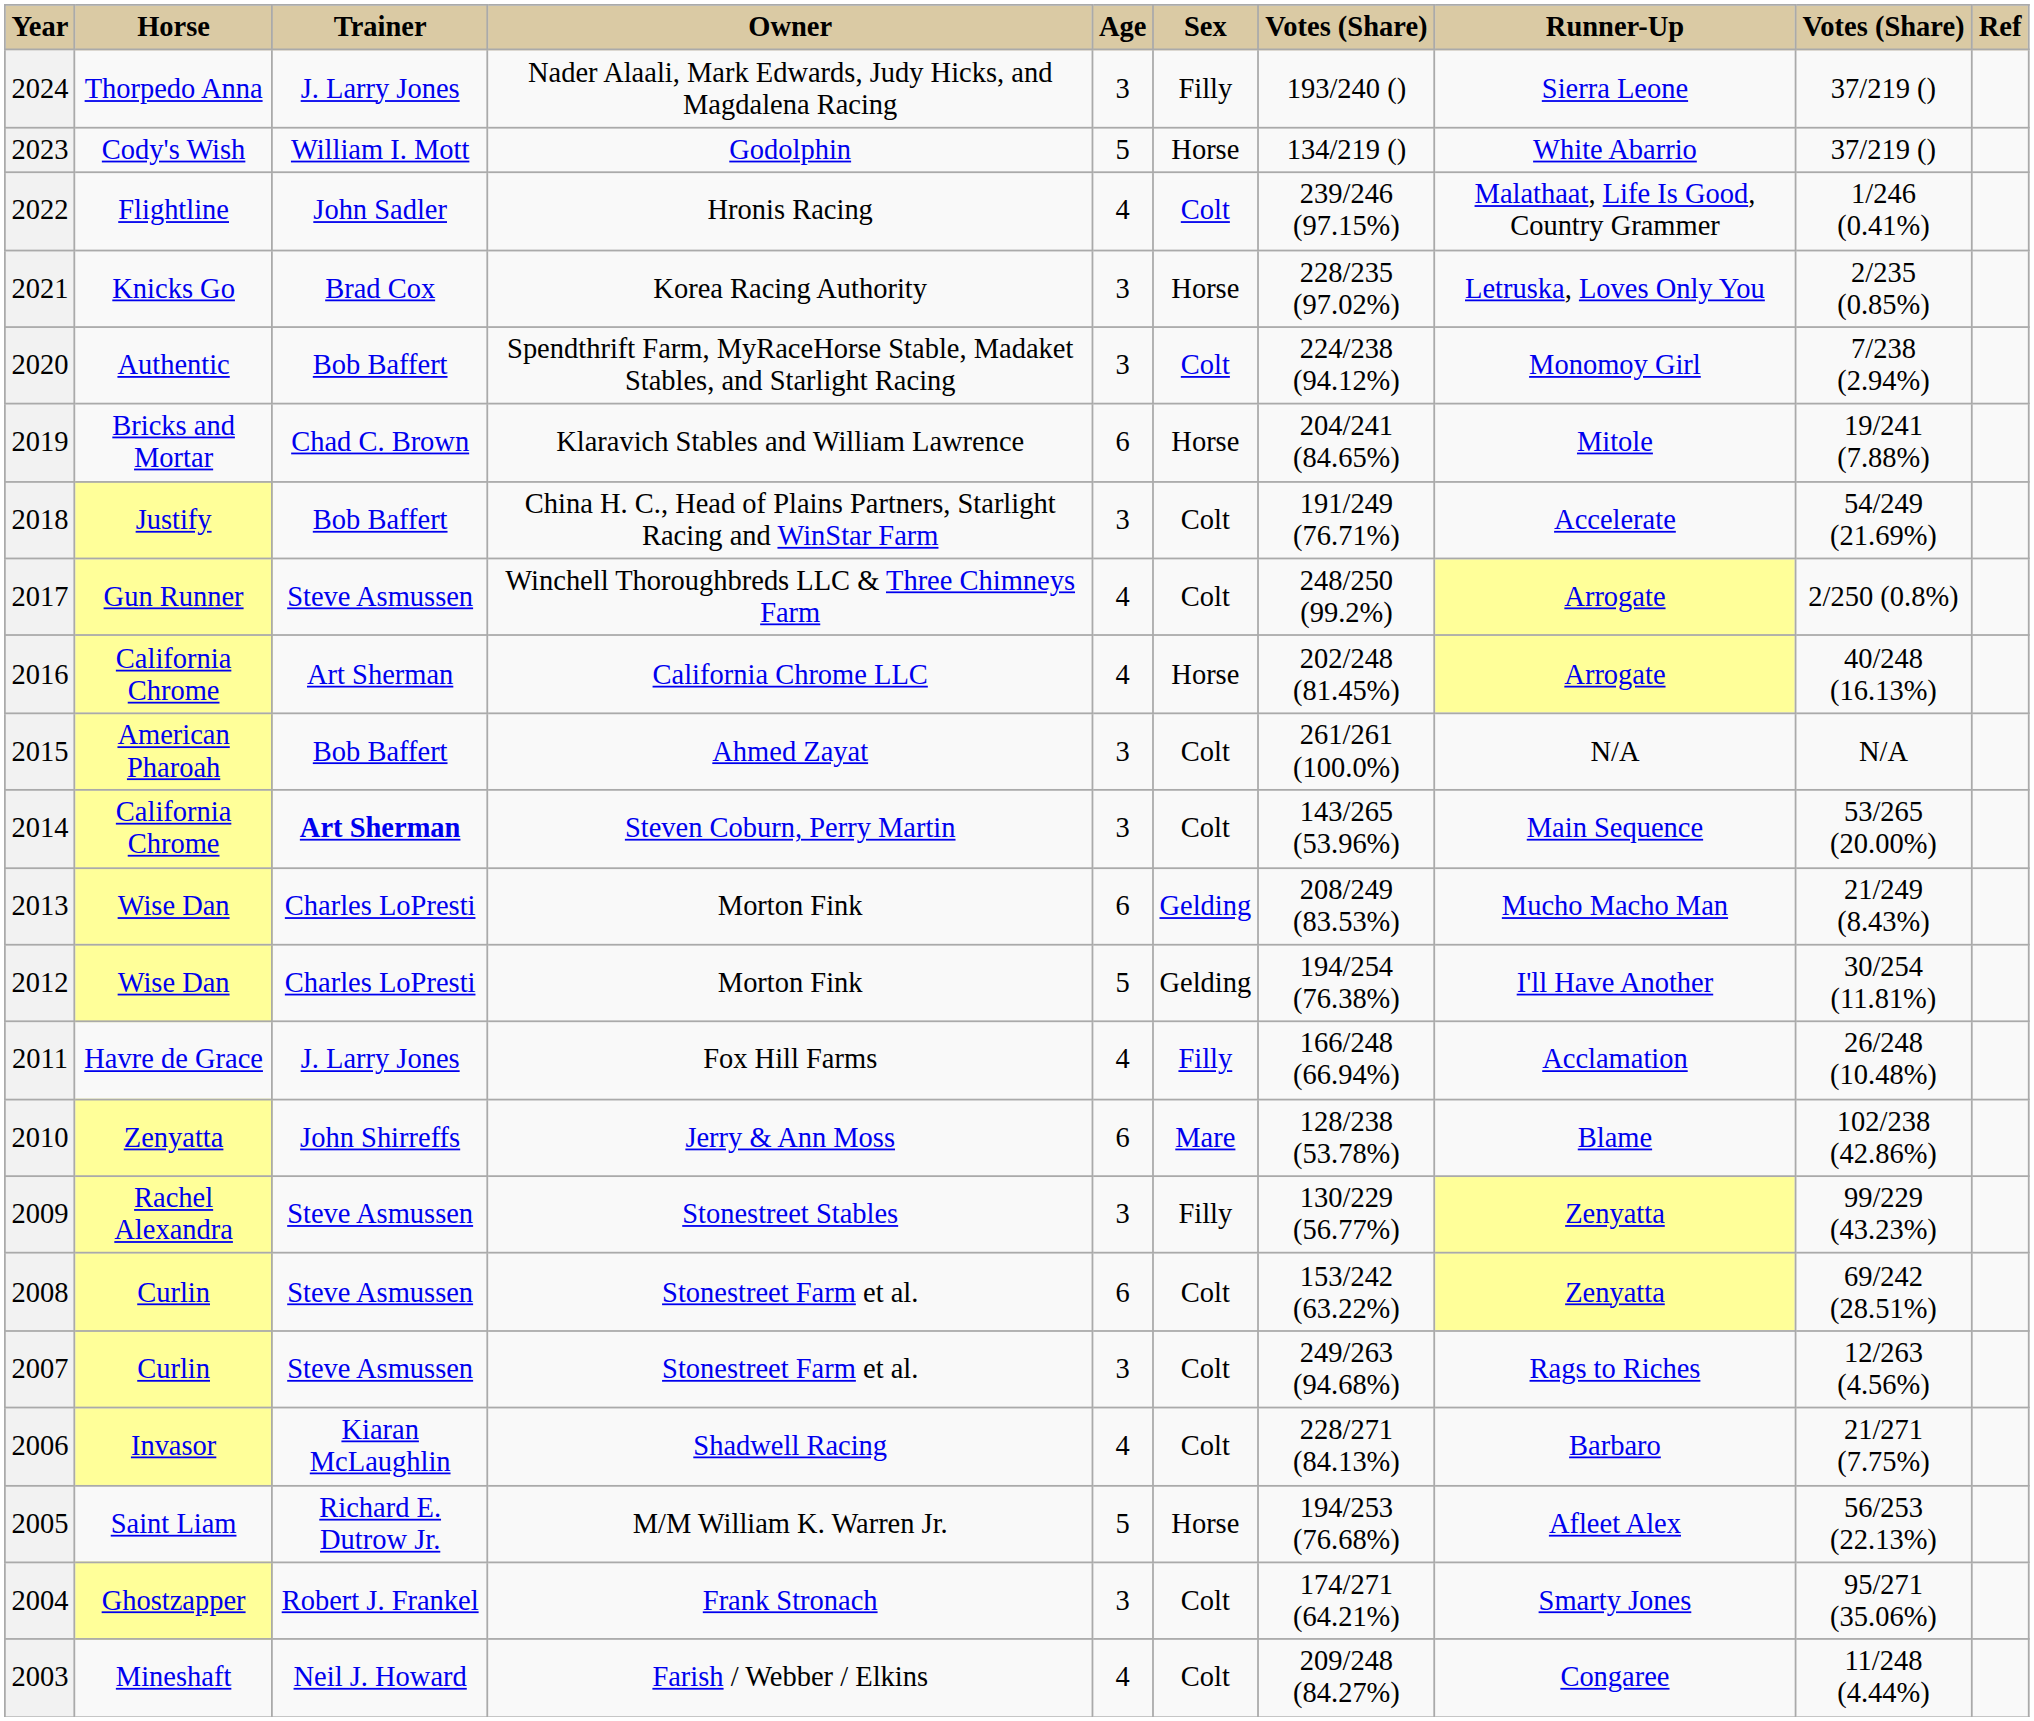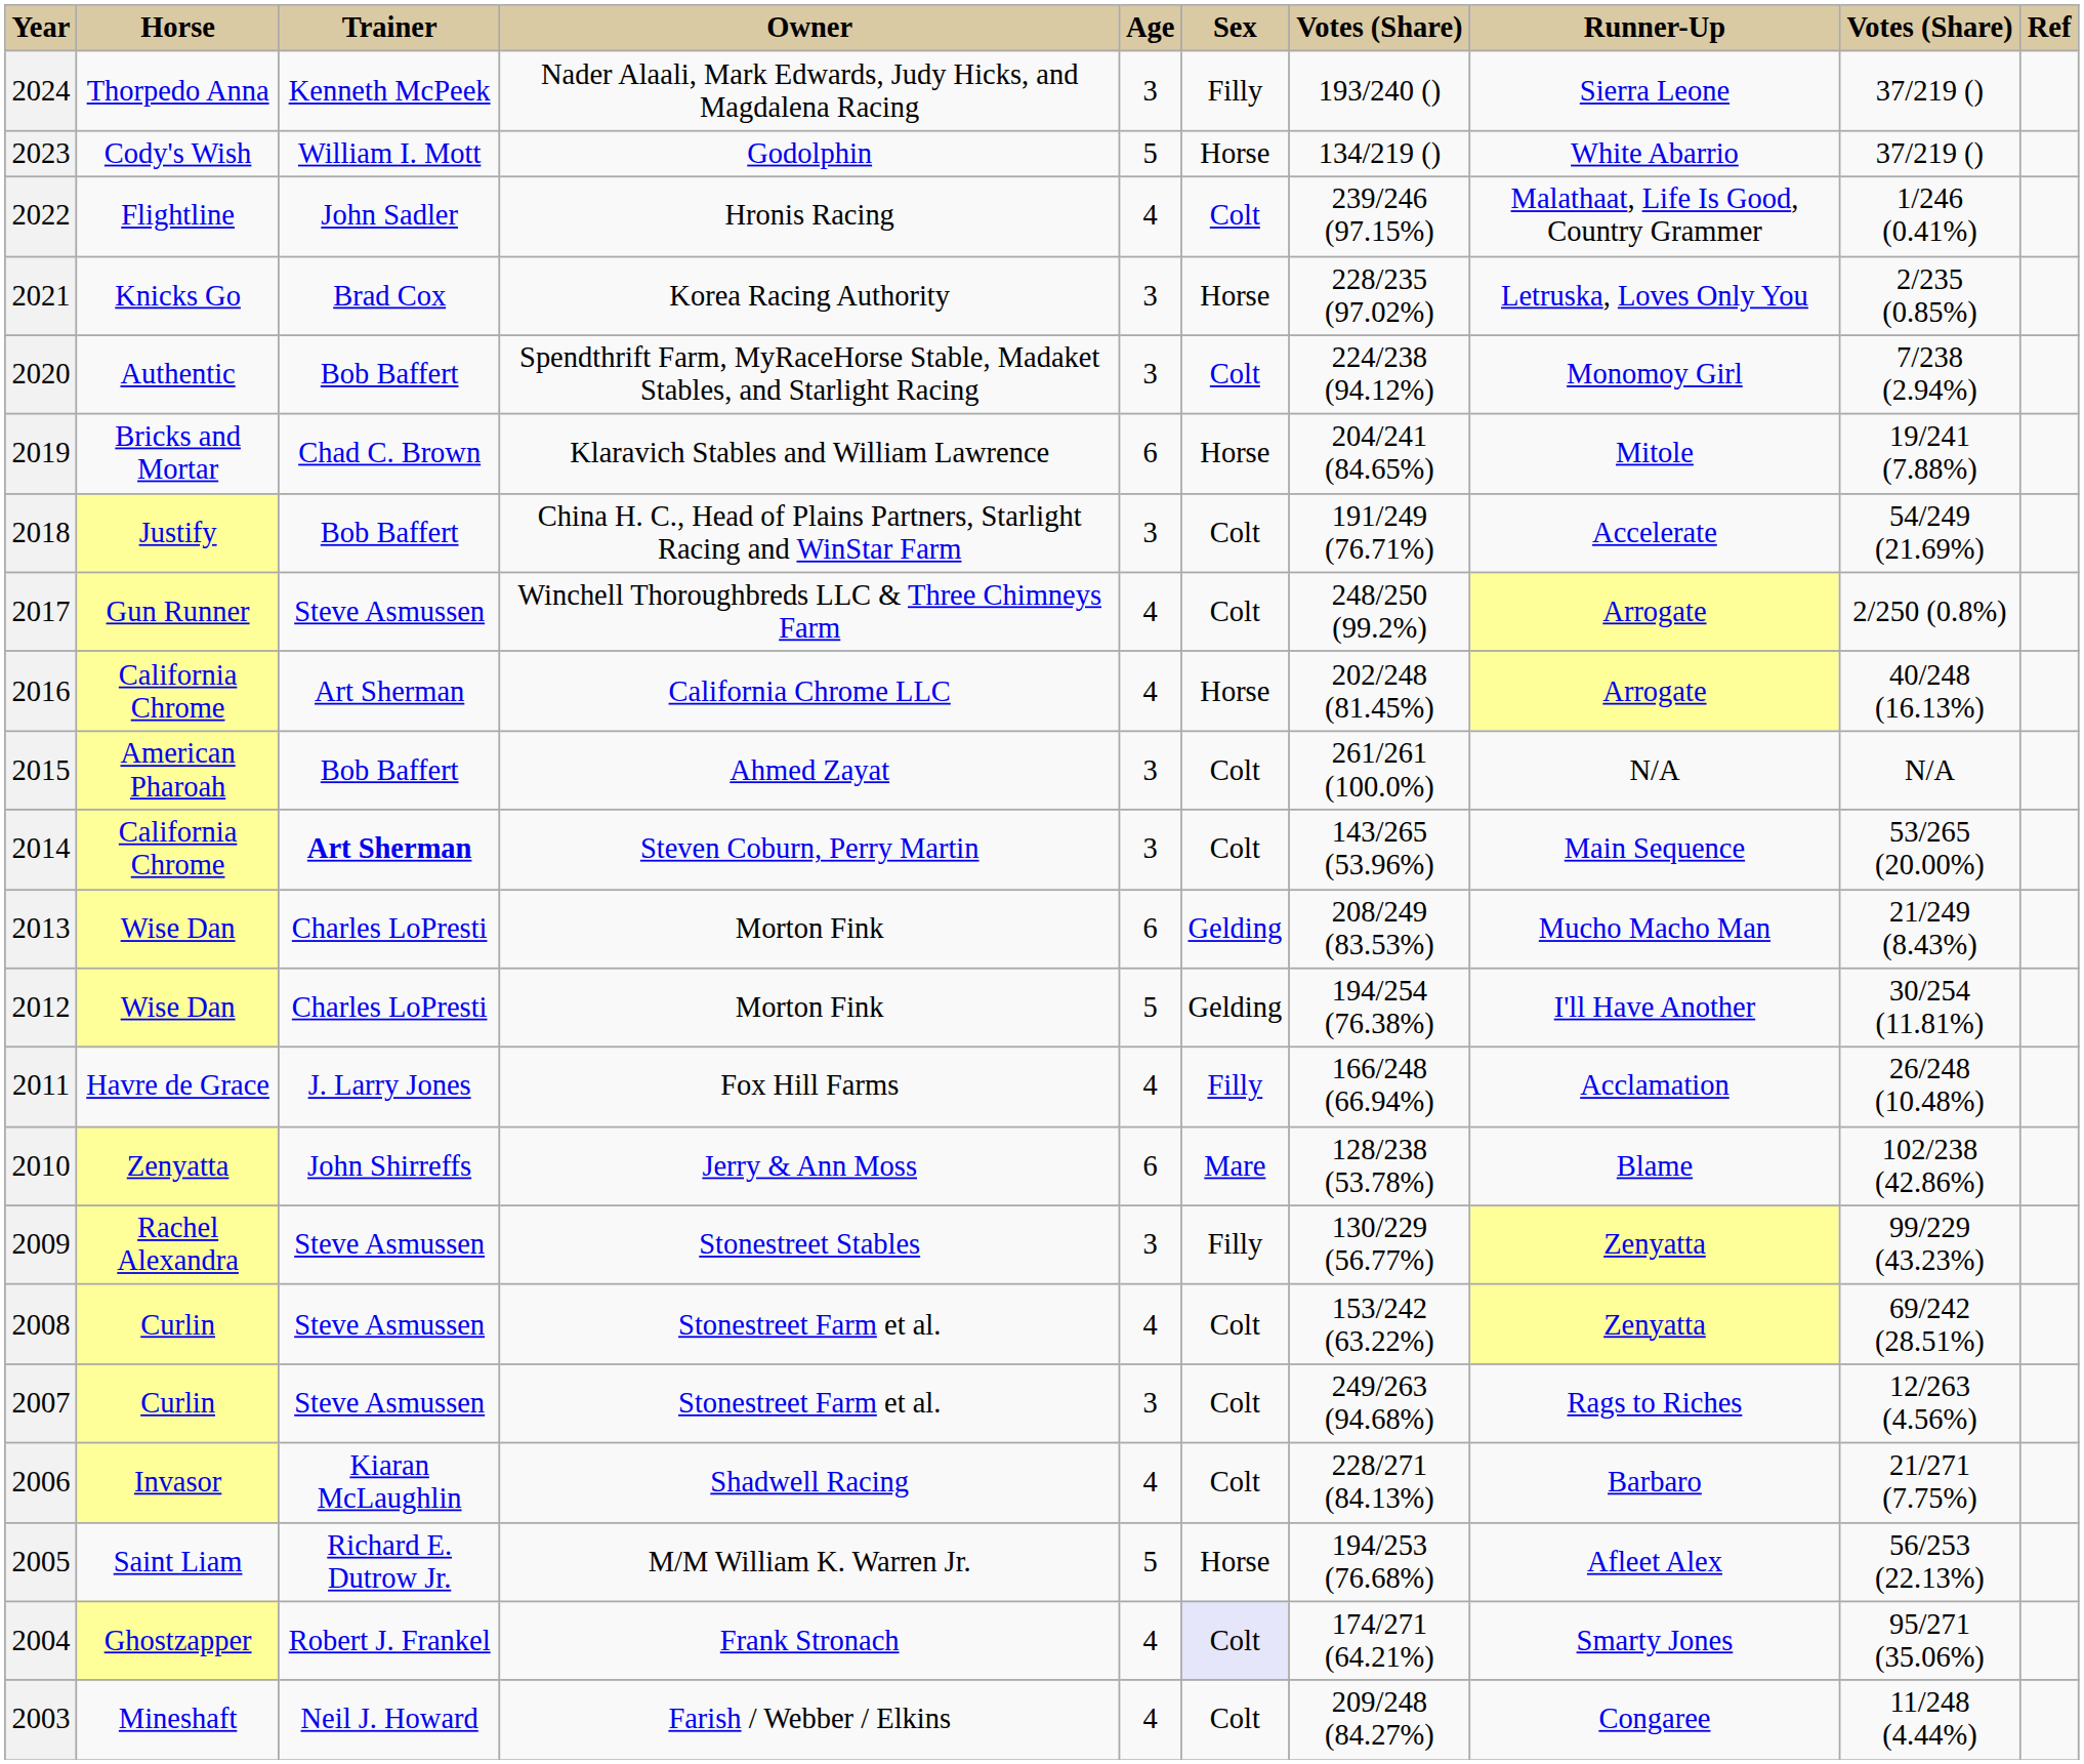 <table class = "wikitable sortable" style="text-align:center; width:90%">
 <tr>
 <th scope="col" style="background:#dacaa4;">Year</th>
 <th scope="col" style="background:#dacaa4">Horse</th>
 <th scope="col" style="background:#dacaa4;">Trainer</th>
 <th scope="col" style="background:#dacaa4;">Owner</th>
 <th scope="col" style="background:#dacaa4;">Age</th>
 <th scope="col" style="background:#dacaa4;">Sex</th>
 <th scope="col" style="background:#dacaa4;">Votes (Share)</th>
 <th scope="col" style="background:#dacaa4;">Runner-Up</th>
 <th scope="col" style="background:#dacaa4;">Votes (Share)</th>
 <th scope="col" class="unsortable" style="background:#dacaa4;">Ref</th>
 </tr>
 <tr>
 <th scope="row" style="font-weight:normal;">2024</th>
 <td><a href='#'>Thorpedo Anna</a></td>
-<td><a href='#'>J. Larry Jones</a></td>
+<td><a href='#'>Kenneth McPeek</a></td>
 <td>Nader Alaali, Mark Edwards, Judy Hicks, and Magdalena Racing</td>
 <td>3</td>
 <td>Filly</td>
 <td> 193/240 ()</td>
 <td><a href='#'> Sierra Leone</a></td>
 <td> 37/219 ()</td>
 <td></td>
 </tr>
 <tr>
 <th scope="row" style="font-weight:normal;">2023</th>
 <td><a href='#'>Cody's Wish</a></td>
 <td><a href='#'>William I. Mott</a></td>
 <td><a href='#'>Godolphin</a></td>
 <td>5</td>
 <td>Horse</td>
 <td> 134/219 ()</td>
 <td><a href='#'>White Abarrio</a></td>
 <td> 37/219 ()</td>
 <td></td>
 </tr>
 <tr>
 <th scope="row" style="font-weight:normal;">2022</th>
 <td><a href='#'>Flightline</a></td>
 <td><a href='#'>John Sadler</a></td>
 <td>Hronis Racing</td>
 <td>4</td>
 <td><a href='#'>Colt</a></td>
 <td> 239/246 (97.15%)</td>
 <td><a href='#'>Malathaat</a>, <a href='#'>Life Is Good</a>, Country Grammer</td>
 <td> 1/246 (0.41%)</td>
 <td></td>
 </tr>
 <tr>
 <th scope="row" style="font-weight:normal;">2021</th>
 <td><a href='#'>Knicks Go</a></td>
 <td><a href='#'>Brad Cox</a></td>
 <td>Korea Racing Authority</td>
 <td>3</td>
 <td>Horse</td>
 <td> 228/235 (97.02%)</td>
 <td><a href='#'>Letruska</a>, <a href='#'>Loves Only You</a></td>
 <td> 2/235 (0.85%)</td>
 <td></td>
 </tr>
 <tr>
 <th scope="row" style="font-weight:normal;">2020</th>
 <td><a href='#'>Authentic</a></td>
 <td><a href='#'>Bob Baffert</a></td>
 <td>Spendthrift Farm, MyRaceHorse Stable, Madaket Stables, and Starlight Racing</td>
 <td>3</td>
 <td><a href='#'>Colt</a></td>
 <td> 224/238 (94.12%)</td>
 <td><a href='#'>Monomoy Girl</a></td>
 <td> 7/238 (2.94%)</td>
 <td></td>
 </tr>
 <tr>
 <th scope="row" style="font-weight:normal;">2019</th>
 <td><a href='#'>Bricks and Mortar</a></td>
 <td><a href='#'>Chad C. Brown</a></td>
 <td>Klaravich Stables and William Lawrence</td>
 <td>6</td>
 <td>Horse</td>
 <td> 204/241 (84.65%)</td>
 <td><a href='#'>Mitole</a></td>
 <td> 19/241 (7.88%)</td>
 <td></td>
 </tr>
 <tr>
 <th scope="row" style="font-weight:normal;">2018</th>
 <td bgcolor=#ff9><a href='#'>Justify</a></td>
 <td><a href='#'>Bob Baffert</a></td>
 <td>China H. C., Head of Plains Partners, Starlight Racing and <a href='#'>WinStar Farm</a></td>
 <td>3</td>
 <td>Colt</td>
 <td> 191/249 (76.71%)</td>
 <td><a href='#'>Accelerate</a></td>
 <td> 54/249 (21.69%)</td>
 <td></td>
 </tr>
 <tr>
 <th scope="row" style="font-weight:normal;">2017</th>
 <td bgcolor=#ff9><a href='#'>Gun Runner</a></td>
 <td><a href='#'>Steve Asmussen</a></td>
 <td>Winchell Thoroughbreds LLC & <a href='#'>Three Chimneys Farm</a></td>
 <td>4</td>
 <td>Colt</td>
 <td> 248/250 (99.2%)</td>
 <td bgcolor=#ff9><a href='#'>Arrogate</a></td>
 <td> 2/250 (0.8%)</td>
 <td></td>
 </tr>
 <tr>
 <th scope="row" style="font-weight:normal;">2016</th>
 <td bgcolor=#ff9><a href='#'>California Chrome</a></td>
 <td><a href='#'>Art Sherman</a></td>
 <td><a href='#'>California Chrome LLC</a></td>
 <td>4</td>
 <td>Horse</td>
 <td> 202/248 (81.45%)</td>
 <td bgcolor=#ff9><a href='#'>Arrogate</a></td>
 <td> 40/248 (16.13%)</td>
 <td></td>
 </tr>
 <tr>
 <th scope="row" style="font-weight:normal;">2015</th>
 <td bgcolor=#ff9><a href='#'>American Pharoah</a></td>
 <td><a href='#'>Bob Baffert</a></td>
 <td><a href='#'>Ahmed Zayat</a></td>
 <td>3</td>
 <td>Colt</td>
 <td>261/261 (100.0%)</td>
 <td>N/A</td>
 <td>N/A</td>
 <td></td>
 </tr>
 <tr>
 <th scope="row" style="font-weight:normal;">2014</th>
 <td bgcolor=#ff9><a href='#'>California Chrome</a></td>
 <td><strong><a href='#'>Art Sherman</a></strong></td>
 <td><a href='#'>Steven Coburn, Perry Martin</a></td>
 <td>3</td>
 <td>Colt</td>
 <td> 143/265 (53.96%)</td>
 <td><a href='#'>Main Sequence</a></td>
 <td> 53/265 (20.00%)</td>
 <td></td>
 </tr>
 <tr>
 <th scope="row" style="font-weight:normal;">2013</th>
 <td bgcolor=#ff9><a href='#'>Wise Dan</a></td>
 <td><a href='#'>Charles LoPresti</a></td>
 <td>Morton Fink</td>
 <td>6</td>
 <td><a href='#'>Gelding</a></td>
 <td> 208/249 (83.53%)</td>
 <td><a href='#'>Mucho Macho Man</a></td>
 <td> 21/249 (8.43%)</td>
 <td></td>
 </tr>
 <tr>
 <th scope="row" style="font-weight:normal;">2012</th>
 <td bgcolor=#ff9><a href='#'>Wise Dan</a></td>
 <td><a href='#'>Charles LoPresti</a></td>
 <td>Morton Fink</td>
 <td>5</td>
 <td>Gelding</td>
 <td> 194/254 (76.38%)</td>
 <td><a href='#'>I'll Have Another</a></td>
 <td> 30/254 (11.81%)</td>
 <td></td>
 </tr>
 <tr>
 <th scope="row" style="font-weight:normal;">2011</th>
 <td><a href='#'>Havre de Grace</a></td>
 <td><a href='#'>J. Larry Jones</a></td>
 <td>Fox Hill Farms</td>
 <td>4</td>
 <td><a href='#'>Filly</a></td>
 <td>166/248 (66.94%)</td>
 <td><a href='#'>Acclamation</a></td>
 <td>26/248 (10.48%)</td>
 <td></td>
 </tr>
 <tr>
 <th scope="row" style="font-weight:normal;">2010</th>
 <td style="background-color:#FFFF99"><a href='#'>Zenyatta</a></td>
 <td><a href='#'>John Shirreffs</a></td>
 <td><a href='#'>Jerry & Ann Moss</a></td>
 <td>6</td>
 <td><a href='#'>Mare</a></td>
 <td>128/238 (53.78%)</td>
 <td><a href='#'>Blame</a></td>
 <td>102/238 (42.86%)</td>
 <td></td>
 </tr>
 <tr>
 <th scope="row" style="font-weight:normal;">2009</th>
 <td style="background-color:#FFFF99"><a href='#'>Rachel Alexandra</a></td>
 <td><a href='#'>Steve Asmussen</a></td>
 <td><a href='#'>Stonestreet Stables</a></td>
 <td>3</td>
 <td>Filly</td>
 <td>130/229 (56.77%)</td>
 <td style="background-color:#FFFF99"><a href='#'>Zenyatta</a></td>
 <td>99/229 (43.23%)</td>
 <td></td>
 </tr>
 <tr>
 <th scope="row" style="font-weight:normal;">2008</th>
 <td style="background-color:#FFFF99"><a href='#'>Curlin</a></td>
 <td><a href='#'>Steve Asmussen</a></td>
 <td><a href='#'>Stonestreet Farm</a> et al.</td>
-<td>6</td>
+<td>4</td>
 <td>Colt</td>
 <td>153/242 (63.22%)</td>
 <td style="background-color:#FFFF99"><a href='#'>Zenyatta</a></td>
 <td>69/242 (28.51%)</td>
 <td></td>
 </tr>
 <tr>
 <th scope="row" style="font-weight:normal;">2007</th>
 <td style="background-color:#FFFF99"><a href='#'>Curlin</a></td>
 <td><a href='#'>Steve Asmussen</a></td>
 <td><a href='#'>Stonestreet Farm</a> et al.</td>
 <td>3</td>
 <td>Colt</td>
 <td>249/263 (94.68%)</td>
 <td><a href='#'>Rags to Riches</a></td>
 <td>12/263 (4.56%)</td>
 <td></td>
 </tr>
 <tr>
 <th scope="row" style="font-weight:normal;">2006</th>
 <td style="background-color:#FFFF99"><a href='#'>Invasor</a></td>
 <td><a href='#'>Kiaran McLaughlin</a></td>
 <td><a href='#'>Shadwell Racing</a></td>
 <td>4</td>
 <td>Colt</td>
 <td>228/271 (84.13%)</td>
 <td><a href='#'>Barbaro</a></td>
 <td>21/271 (7.75%)</td>
 <td></td>
 </tr>
 <tr>
 <th scope="row" style="font-weight:normal;">2005</th>
 <td><a href='#'>Saint Liam</a></td>
 <td><a href='#'>Richard E. Dutrow Jr.</a></td>
 <td>M/M William K. Warren Jr.</td>
 <td>5</td>
 <td>Horse</td>
 <td>194/253 (76.68%)</td>
 <td><a href='#'>Afleet Alex</a></td>
 <td>56/253 (22.13%)</td>
 <td></td>
 </tr>
 <tr>
 <th scope="row" style="font-weight:normal;">2004</th>
 <td style="background-color:#FFFF99"><a href='#'>Ghostzapper</a></td>
 <td><a href='#'>Robert J. Frankel</a></td>
 <td><a href='#'>Frank Stronach</a></td>
-<td>3</td>
-<td>Colt</td>
+<td>4</td>
+<td style="background: lavender;">Colt</td>
 <td>174/271 (64.21%)</td>
 <td><a href='#'>Smarty Jones</a></td>
 <td>95/271 (35.06%)</td>
 <td></td>
 </tr>
 <tr>
 <th scope="row" style="font-weight:normal;">2003</th>
 <td><a href='#'>Mineshaft</a></td>
 <td><a href='#'>Neil J. Howard</a></td>
 <td><a href='#'>Farish</a> / Webber / Elkins</td>
 <td>4</td>
 <td>Colt</td>
 <td>209/248 (84.27%)</td>
 <td><a href='#'>Congaree</a></td>
 <td>11/248 (4.44%)</td>
 <td></td>
 </tr>
 </table>
